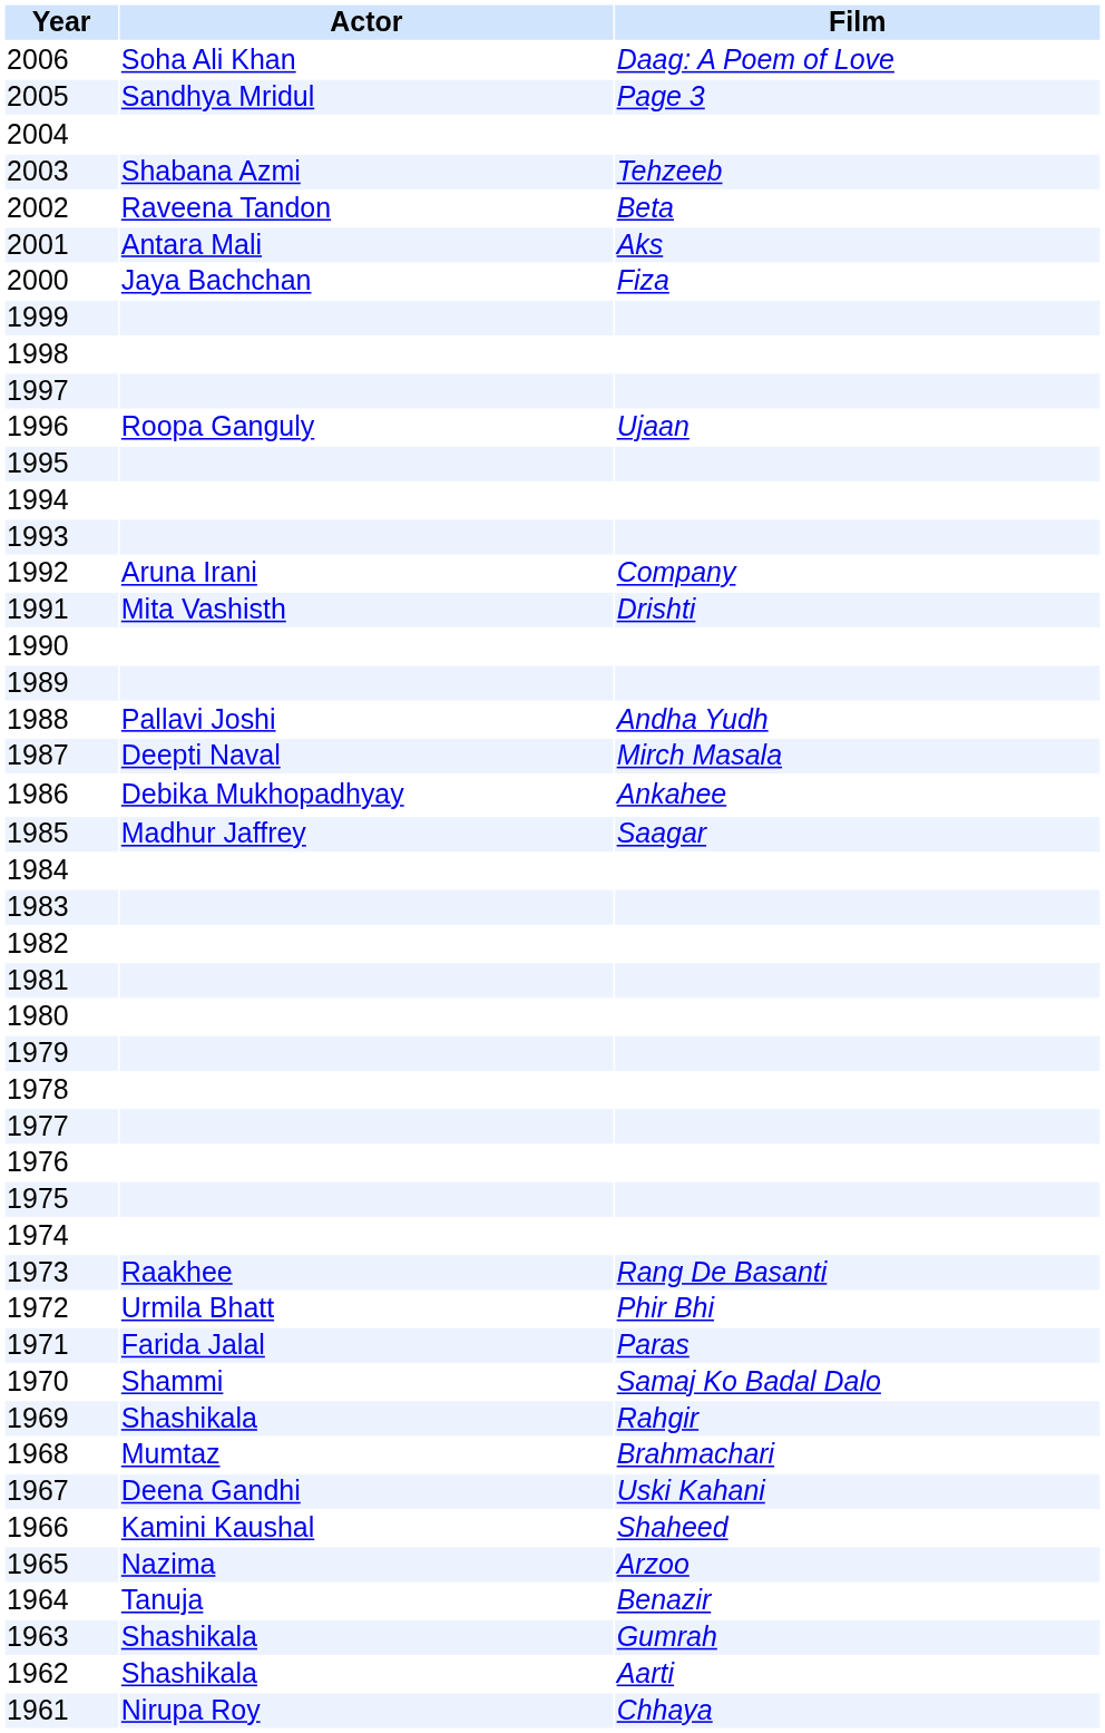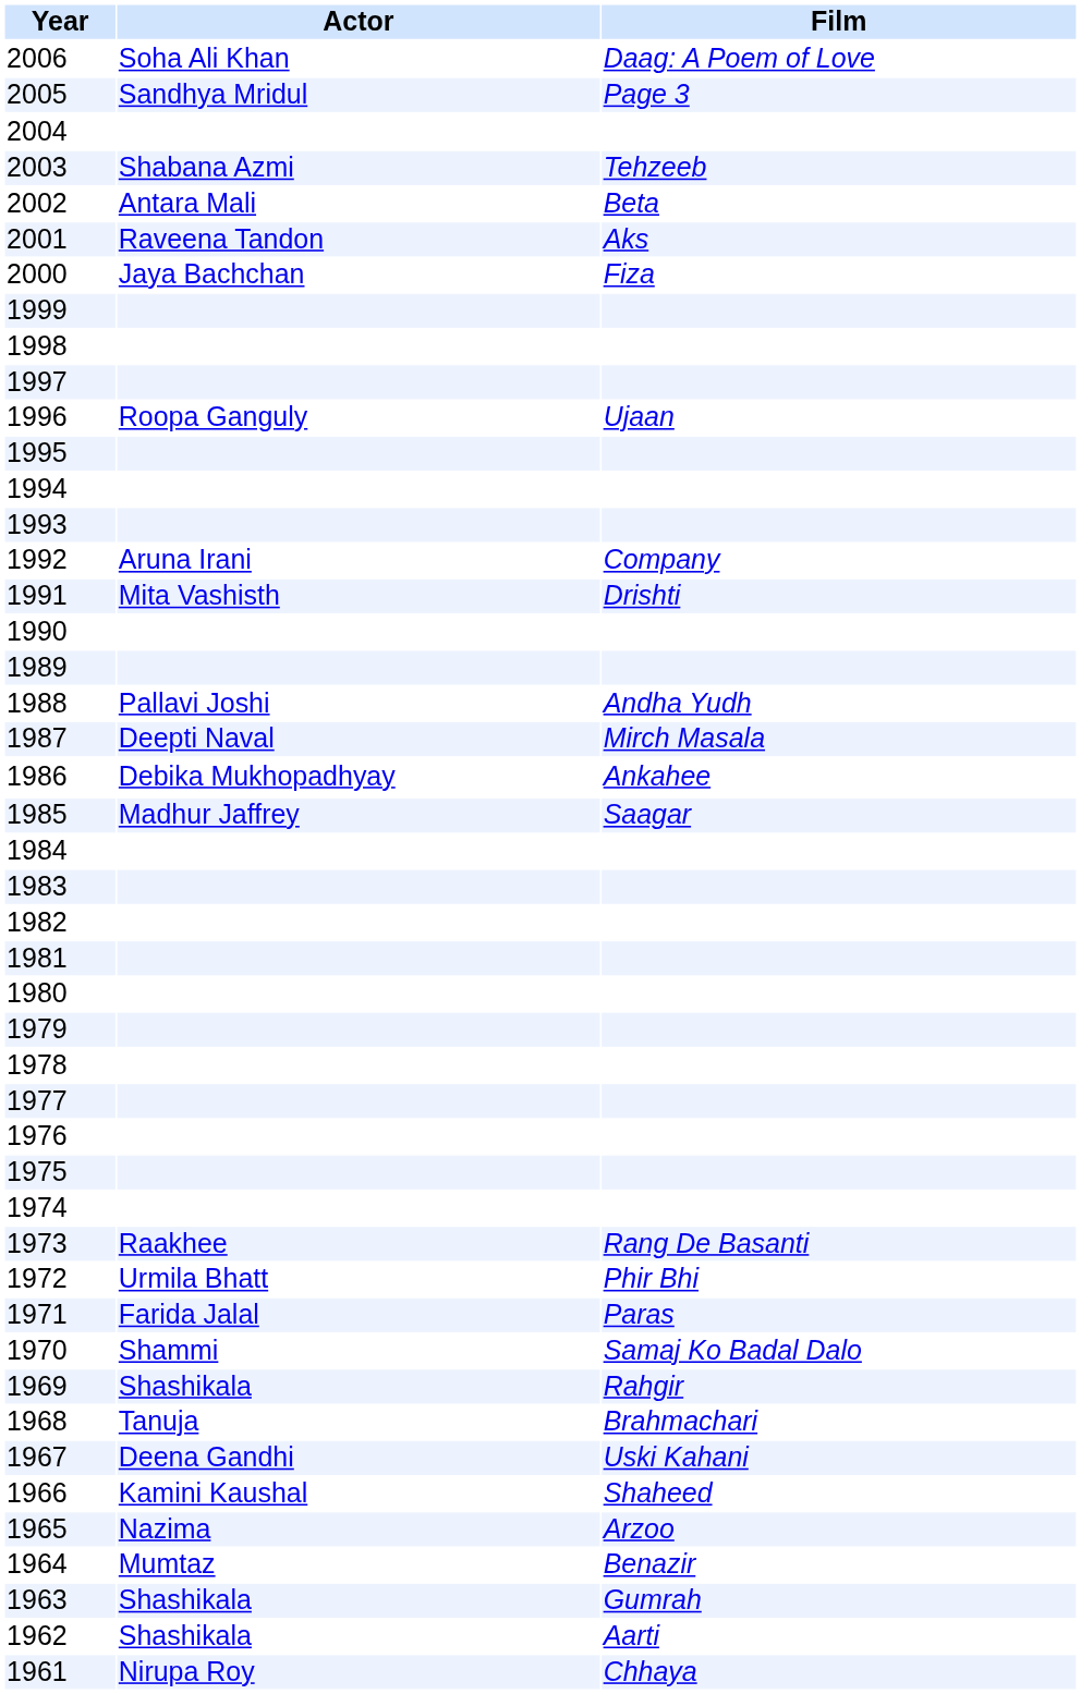 <table cellspacing="1" cellpadding="1" border="0" width="50%">
 <tr bgcolor="#d1e4fd">
 <th>Year</th>
 <th>Actor</th>
 <th>Film</th>
 </tr>
 <tr>
 </tr>
 <tr>
 <td>2006</td>
 <td><a href='#'>Soha Ali Khan</a></td>
 <td><em><a href='#'>Daag: A Poem of Love</a></em></td>
 </tr>
 <tr bgcolor=#edf3fe>
 <td>2005</td>
 <td><a href='#'>Sandhya Mridul</a></td>
 <td><em><a href='#'>Page 3</a></em></td>
 </tr>
 <tr>
 </tr>
 <tr>
 <td>2004</td>
 <td></td>
 <td></td>
 </tr>
 <tr bgcolor=#edf3fe>
 <td>2003</td>
 <td><a href='#'>Shabana Azmi</a></td>
 <td><em><a href='#'>Tehzeeb</a></em></td>
 </tr>
 <tr>
 <td>2002</td>
-<td><a href='#'>Raveena Tandon</a></td>
+<td><a href='#'>Antara Mali</a></td>
 <td><em><a href='#'>Beta</a></em></td>
 </tr>
 <tr bgcolor=#edf3fe>
 <td>2001</td>
-<td><a href='#'>Antara Mali</a></td>
+<td><a href='#'>Raveena Tandon</a></td>
 <td><em><a href='#'>Aks</a></em></td>
 </tr>
 <tr>
 <td>2000</td>
 <td><a href='#'>Jaya Bachchan</a></td>
 <td><em><a href='#'>Fiza</a></em></td>
 </tr>
 <tr bgcolor=#edf3fe>
 <td>1999</td>
 <td></td>
 <td></td>
 </tr>
 <tr>
 <td>1998</td>
 <td></td>
 <td></td>
 </tr>
 <tr bgcolor=#edf3fe>
 <td>1997</td>
 <td></td>
 <td></td>
 </tr>
 <tr>
 <td>1996</td>
 <td><a href='#'>Roopa Ganguly</a></td>
 <td><em><a href='#'>Ujaan</a></em></td>
 </tr>
 <tr bgcolor=#edf3fe>
 <td>1995</td>
 <td></td>
 <td></td>
 </tr>
 <tr>
 <td>1994</td>
 <td></td>
 <td></td>
 </tr>
 <tr bgcolor=#edf3fe>
 <td>1993</td>
 <td></td>
 <td></td>
 </tr>
 <tr>
 <td>1992</td>
 <td><a href='#'>Aruna Irani</a></td>
 <td><em><a href='#'>Company</a></em></td>
 </tr>
 <tr bgcolor=#edf3fe>
 <td>1991</td>
 <td><a href='#'>Mita Vashisth</a></td>
 <td><em><a href='#'>Drishti</a></em></td>
 </tr>
 <tr>
 <td>1990</td>
 <td></td>
 <td></td>
 </tr>
 <tr bgcolor=#edf3fe>
 <td>1989</td>
 <td></td>
 <td></td>
 </tr>
 <tr>
 <td>1988</td>
 <td><a href='#'>Pallavi Joshi</a></td>
 <td><em><a href='#'>Andha Yudh</a></em></td>
 </tr>
 <tr bgcolor=#edf3fe>
 <td>1987</td>
 <td><a href='#'>Deepti Naval</a></td>
 <td><em><a href='#'>Mirch Masala</a></em></td>
 </tr>
 <tr bgcolor=#edf3fe>
 </tr>
 <tr>
 <td>1986</td>
 <td><a href='#'>Debika Mukhopadhyay</a></td>
 <td><em><a href='#'>Ankahee</a></em></td>
 </tr>
 <tr bgcolor=#edf3fe>
 </tr>
 <tr>
 </tr>
 <tr bgcolor=#edf3fe>
 <td>1985</td>
 <td><a href='#'>Madhur Jaffrey</a></td>
 <td><em><a href='#'>Saagar</a></em></td>
 </tr>
 <tr>
 <td>1984</td>
 <td></td>
 <td></td>
 </tr>
 <tr bgcolor=#edf3fe>
 <td>1983</td>
 <td></td>
 <td></td>
 </tr>
 <tr>
 <td>1982</td>
 <td></td>
 <td></td>
 </tr>
 <tr bgcolor=#edf3fe>
 <td>1981</td>
 <td></td>
 <td></td>
 </tr>
 <tr>
 <td>1980</td>
 <td></td>
 <td></td>
 </tr>
 <tr bgcolor=#edf3fe>
 <td>1979</td>
 <td></td>
 <td></td>
 </tr>
 <tr>
 <td>1978</td>
 <td></td>
 <td></td>
 </tr>
 <tr bgcolor=#edf3fe>
 <td>1977</td>
 <td></td>
 <td></td>
 </tr>
 <tr>
 <td>1976</td>
 <td></td>
 <td></td>
 </tr>
 <tr bgcolor=#edf3fe>
 <td>1975</td>
 <td></td>
 <td></td>
 </tr>
 <tr>
 <td>1974</td>
 <td></td>
 <td></td>
 </tr>
 <tr bgcolor=#edf3fe>
 <td>1973</td>
 <td><a href='#'>Raakhee</a></td>
 <td><em><a href='#'>Rang De Basanti</a></em></td>
 </tr>
 <tr>
 <td>1972</td>
 <td><a href='#'>Urmila Bhatt</a></td>
 <td><em><a href='#'>Phir Bhi</a></em></td>
 </tr>
 <tr bgcolor=#edf3fe>
 <td>1971</td>
 <td><a href='#'>Farida Jalal</a></td>
 <td><em><a href='#'>Paras</a></em></td>
 </tr>
 <tr>
 <td>1970</td>
 <td><a href='#'>Shammi</a></td>
 <td><em><a href='#'>Samaj Ko Badal Dalo</a></em></td>
 </tr>
 <tr bgcolor=#edf3fe>
 <td>1969</td>
 <td><a href='#'>Shashikala</a></td>
 <td><em><a href='#'>Rahgir</a></em></td>
 </tr>
 <tr>
 <td>1968</td>
-<td><a href='#'>Mumtaz</a></td>
+<td><a href='#'>Tanuja</a></td>
 <td><em><a href='#'>Brahmachari</a></em></td>
 </tr>
 <tr bgcolor=#edf3fe>
 <td>1967</td>
 <td><a href='#'>Deena Gandhi</a></td>
 <td><em><a href='#'>Uski Kahani</a></em></td>
 </tr>
 <tr>
 <td>1966</td>
 <td><a href='#'>Kamini Kaushal</a></td>
 <td><em><a href='#'>Shaheed</a></em></td>
 </tr>
 <tr bgcolor=#edf3fe>
 <td>1965</td>
 <td><a href='#'>Nazima</a></td>
 <td><em><a href='#'>Arzoo</a></em></td>
 </tr>
 <tr>
 <td>1964</td>
-<td><a href='#'>Tanuja</a></td>
+<td><a href='#'>Mumtaz</a></td>
 <td><em><a href='#'>Benazir</a></em></td>
 </tr>
 <tr bgcolor=#edf3fe>
 <td>1963</td>
 <td><a href='#'>Shashikala</a></td>
 <td><em><a href='#'>Gumrah</a></em></td>
 </tr>
 <tr>
 <td>1962</td>
 <td><a href='#'>Shashikala</a></td>
 <td><em><a href='#'>Aarti</a></em></td>
 </tr>
 <tr bgcolor=#edf3fe>
 <td>1961</td>
 <td><a href='#'>Nirupa Roy</a></td>
 <td><em><a href='#'>Chhaya</a></em></td>
 </tr>
 </table>
